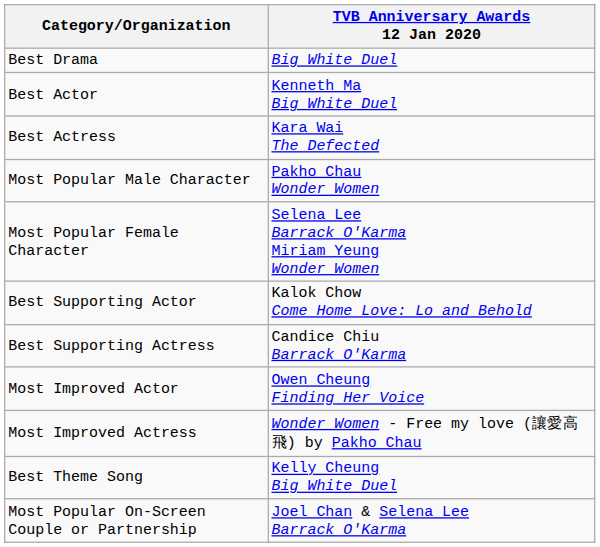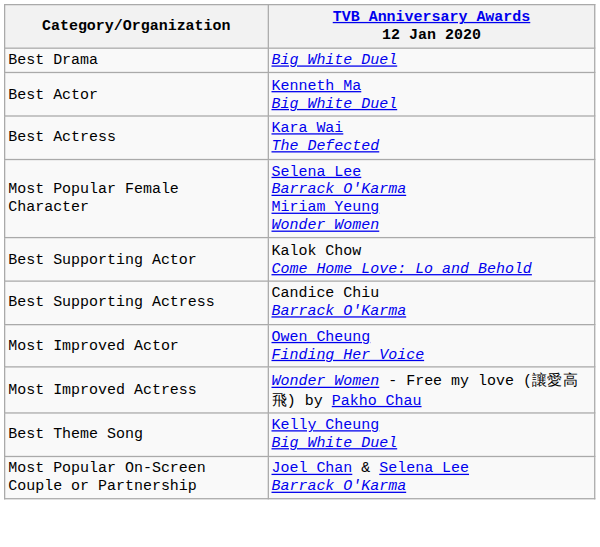 <table class="wikitable" style="font-size: 90%;">
 <tr>
 <th style="width:200px;">Category/Organization</th>
 <th style="width:250px;"><a href='#'>TVB Anniversary Awards</a><br>12 Jan 2020</th>
 </tr>
 <tr>
 <td>Best Drama</td>
 <td><em><a href='#'>Big White Duel</a></em></td>
 </tr>
 <tr>
 <td>Best Actor</td>
 <td><a href='#'>Kenneth Ma</a> <br> <em><a href='#'>Big White Duel</a></em></td>
 </tr>
 <tr>
 <td>Best Actress</td>
 <td><a href='#'>Kara Wai</a> <br> <em><a href='#'>The Defected</a></em></td>
-</tr>
-<tr>
-<td>Most Popular Male Character</td>
-<td><a href='#'>Pakho Chau</a> <br> <em><a href='#'>Wonder Women</a></em></td>
 </tr>
 <tr>
 <td>Most Popular Female Character</td>
 <td><a href='#'>Selena Lee</a> <br> <em><a href='#'>Barrack O'Karma</a></em><br><a href='#'>Miriam Yeung</a> <br> <em><a href='#'>Wonder Women</a></em></td>
 </tr>
 <tr>
 <td>Best Supporting Actor</td>
 <td>Kalok Chow <br> <em><a href='#'>Come Home Love: Lo and Behold</a></em></td>
 </tr>
 <tr>
 <td>Best Supporting Actress</td>
 <td>Candice Chiu <br> <em> <a href='#'>Barrack O'Karma</a></em></td>
 </tr>
 <tr>
 <td>Most Improved Actor</td>
 <td><a href='#'>Owen Cheung</a> <br> <em><a href='#'>Finding Her Voice</a></em></td>
 </tr>
 <tr>
 <td>Most Improved Actress</td>
 <td><em><a href='#'>Wonder Women</a></em> - Free my love (讓愛高飛)  by <a href='#'>Pakho Chau</a></td>
 </tr>
 <tr>
 <td>Best Theme Song</td>
 <td><a href='#'>Kelly Cheung</a> <br> <em><a href='#'>Big White Duel</a></em></td>
 </tr>
 <tr>
 <td>Most Popular On-Screen Couple or Partnership</td>
 <td><a href='#'>Joel Chan</a> & <a href='#'>Selena Lee</a> <br> <em> <a href='#'>Barrack O'Karma</a></em></td>
 </tr>
 </table>
